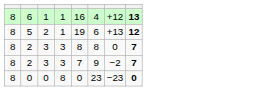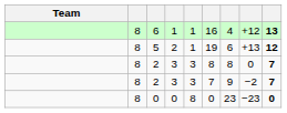 <table class=wikitable style="text-align:center">
 <tr>
+<th width="175">Team</th>
 <th width="20"></th>
 <th width="20"></th>
 <th width="20"></th>
 <th width="20"></th>
 <th width="20"></th>
 <th width="20"></th>
 <th width="20"></th>
 <th width="20"></th>
 </tr>
 <tr style="background:#cfc;">
+<td align=left></td>
 <td>8</td>
 <td>6</td>
 <td>1</td>
 <td>1</td>
 <td>16</td>
 <td>4</td>
 <td>+12</td>
 <td><strong>13</strong></td>
 </tr>
 <tr>
+<td align=left></td>
 <td>8</td>
 <td>5</td>
 <td>2</td>
 <td>1</td>
 <td>19</td>
 <td>6</td>
 <td>+13</td>
 <td><strong>12</strong></td>
 </tr>
 <tr>
+<td align=left></td>
 <td>8</td>
 <td>2</td>
 <td>3</td>
 <td>3</td>
 <td>8</td>
 <td>8</td>
 <td>0</td>
 <td><strong>7</strong></td>
 </tr>
 <tr>
+<td align=left></td>
 <td>8</td>
 <td>2</td>
 <td>3</td>
 <td>3</td>
 <td>7</td>
 <td>9</td>
 <td>−2</td>
 <td><strong>7</strong></td>
 </tr>
 <tr>
+<td align=left></td>
 <td>8</td>
 <td>0</td>
 <td>0</td>
 <td>8</td>
 <td>0</td>
 <td>23</td>
 <td>−23</td>
 <td><strong>0</strong></td>
 </tr>
 </table>
